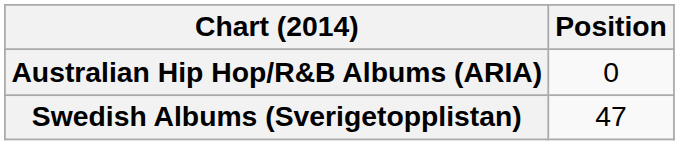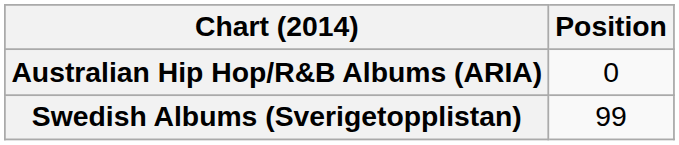 <table class="wikitable sortable plainrowheaders" style="text-align:center;">
 <tr>
 <th>Chart (2014)</th>
 <th>Position</th>
 </tr>
 <tr>
 <th scope="row">Australian Hip Hop/R&B Albums (ARIA)</th>
 <td>0</td>
 </tr>
 <tr>
 <th scope="row">Swedish Albums (Sverigetopplistan)</th>
-<td>47</td>
+<td>99</td>
 </tr>
 </table>
